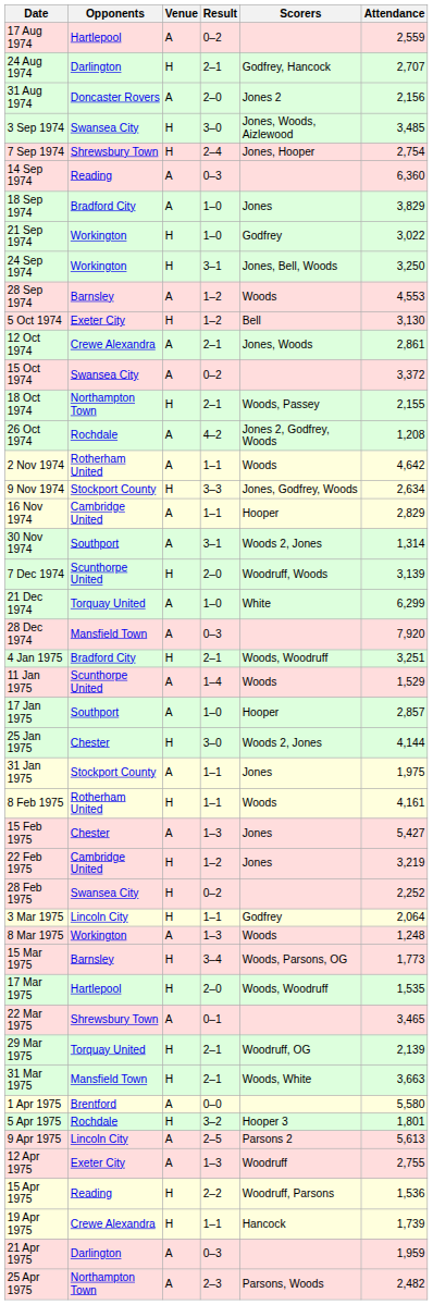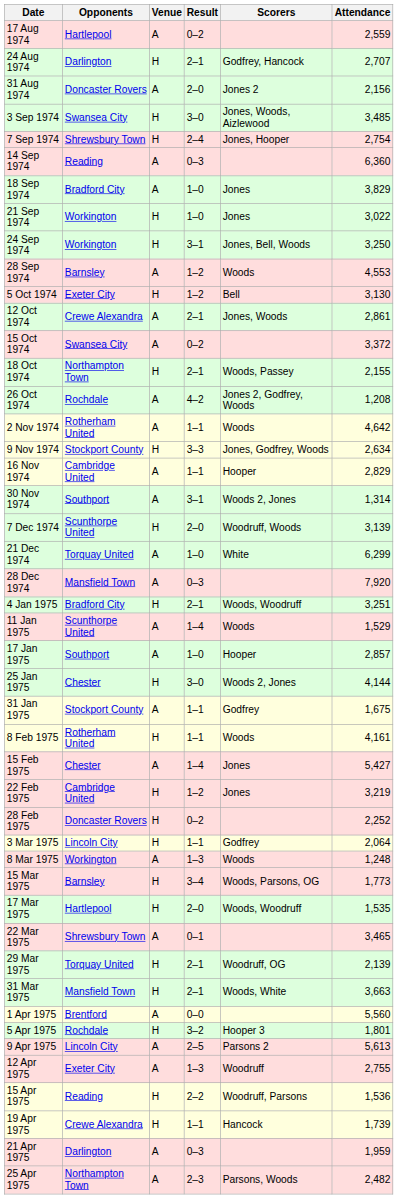 <table class="wikitable sortable">
 <tr>
 <th>Date</th>
 <th>Opponents</th>
 <th>Venue</th>
 <th>Result</th>
 <th>Scorers</th>
 <th>Attendance</th>
 </tr>
 <tr bgcolor="#ffdddd">
 <td>17 Aug 1974</td>
 <td><a href='#'>Hartlepool</a></td>
 <td>A</td>
 <td>0–2</td>
 <td></td>
 <td align="right">2,559</td>
 </tr>
 <tr bgcolor="#ddffdd">
 <td>24 Aug 1974</td>
 <td><a href='#'>Darlington</a></td>
 <td>H</td>
 <td>2–1</td>
 <td>Godfrey, Hancock</td>
 <td align="right">2,707</td>
 </tr>
 <tr bgcolor="#ddffdd">
 <td>31 Aug 1974</td>
 <td><a href='#'>Doncaster Rovers</a></td>
 <td>A</td>
 <td>2–0</td>
 <td>Jones 2</td>
 <td align="right">2,156</td>
 </tr>
 <tr bgcolor="#ddffdd">
 <td>3 Sep 1974</td>
 <td><a href='#'>Swansea City</a></td>
 <td>H</td>
 <td>3–0</td>
 <td>Jones, Woods, Aizlewood</td>
 <td align="right">3,485</td>
 </tr>
 <tr bgcolor="#ffdddd">
 <td>7 Sep 1974</td>
 <td><a href='#'>Shrewsbury Town</a></td>
 <td>H</td>
 <td>2–4</td>
 <td>Jones, Hooper</td>
 <td align="right">2,754</td>
 </tr>
 <tr bgcolor="#ffdddd">
 <td>14 Sep 1974</td>
 <td><a href='#'>Reading</a></td>
 <td>A</td>
 <td>0–3</td>
 <td></td>
 <td align="right">6,360</td>
 </tr>
 <tr bgcolor="#ddffdd">
 <td>18 Sep 1974</td>
 <td><a href='#'>Bradford City</a></td>
 <td>A</td>
 <td>1–0</td>
 <td>Jones</td>
 <td align="right">3,829</td>
 </tr>
 <tr bgcolor="#ddffdd">
 <td>21 Sep 1974</td>
 <td><a href='#'>Workington</a></td>
 <td>H</td>
 <td>1–0</td>
-<td>Godfrey</td>
+<td>Jones</td>
 <td align="right">3,022</td>
 </tr>
 <tr bgcolor="#ddffdd">
 <td>24 Sep 1974</td>
 <td><a href='#'>Workington</a></td>
 <td>H</td>
 <td>3–1</td>
 <td>Jones, Bell, Woods</td>
 <td align="right">3,250</td>
 </tr>
 <tr bgcolor="#ffdddd">
 <td>28 Sep 1974</td>
 <td><a href='#'>Barnsley</a></td>
 <td>A</td>
 <td>1–2</td>
 <td>Woods</td>
 <td align="right">4,553</td>
 </tr>
 <tr bgcolor="#ffdddd">
 <td>5 Oct 1974</td>
 <td><a href='#'>Exeter City</a></td>
 <td>H</td>
 <td>1–2</td>
 <td>Bell</td>
 <td align="right">3,130</td>
 </tr>
 <tr bgcolor="#ddffdd">
 <td>12 Oct 1974</td>
 <td><a href='#'>Crewe Alexandra</a></td>
 <td>A</td>
 <td>2–1</td>
 <td>Jones, Woods</td>
 <td align="right">2,861</td>
 </tr>
 <tr bgcolor="#ffdddd">
 <td>15 Oct 1974</td>
 <td><a href='#'>Swansea City</a></td>
 <td>A</td>
 <td>0–2</td>
 <td></td>
 <td align="right">3,372</td>
 </tr>
 <tr bgcolor="#ddffdd">
 <td>18 Oct 1974</td>
 <td><a href='#'>Northampton Town</a></td>
 <td>H</td>
 <td>2–1</td>
 <td>Woods, Passey</td>
 <td align="right">2,155</td>
 </tr>
 <tr bgcolor="#ddffdd">
 <td>26 Oct 1974</td>
 <td><a href='#'>Rochdale</a></td>
 <td>A</td>
 <td>4–2</td>
 <td>Jones 2, Godfrey, Woods</td>
 <td align="right">1,208</td>
 </tr>
 <tr bgcolor="#ffffdd">
 <td>2 Nov 1974</td>
 <td><a href='#'>Rotherham United</a></td>
 <td>A</td>
 <td>1–1</td>
 <td>Woods</td>
 <td align="right">4,642</td>
 </tr>
 <tr bgcolor="#ffffdd">
 <td>9 Nov 1974</td>
 <td><a href='#'>Stockport County</a></td>
 <td>H</td>
 <td>3–3</td>
 <td>Jones, Godfrey, Woods</td>
 <td align="right">2,634</td>
 </tr>
 <tr bgcolor="#ffffdd">
 <td>16 Nov 1974</td>
 <td><a href='#'>Cambridge United</a></td>
 <td>A</td>
 <td>1–1</td>
 <td>Hooper</td>
 <td align="right">2,829</td>
 </tr>
 <tr bgcolor="#ddffdd">
 <td>30 Nov 1974</td>
 <td><a href='#'>Southport</a></td>
 <td>A</td>
 <td>3–1</td>
 <td>Woods 2, Jones</td>
 <td align="right">1,314</td>
 </tr>
 <tr bgcolor="#ddffdd">
 <td>7 Dec 1974</td>
 <td><a href='#'>Scunthorpe United</a></td>
 <td>H</td>
 <td>2–0</td>
 <td>Woodruff, Woods</td>
 <td align="right">3,139</td>
 </tr>
 <tr bgcolor="#ddffdd">
 <td>21 Dec 1974</td>
 <td><a href='#'>Torquay United</a></td>
 <td>A</td>
 <td>1–0</td>
 <td>White</td>
 <td align="right">6,299</td>
 </tr>
 <tr bgcolor="#ffdddd">
 <td>28 Dec 1974</td>
 <td><a href='#'>Mansfield Town</a></td>
 <td>A</td>
 <td>0–3</td>
 <td></td>
 <td align="right">7,920</td>
 </tr>
 <tr bgcolor="#ddffdd">
 <td>4 Jan 1975</td>
 <td><a href='#'>Bradford City</a></td>
 <td>H</td>
 <td>2–1</td>
 <td>Woods, Woodruff</td>
 <td align="right">3,251</td>
 </tr>
 <tr bgcolor="#ffdddd">
 <td>11 Jan 1975</td>
 <td><a href='#'>Scunthorpe United</a></td>
 <td>A</td>
 <td>1–4</td>
 <td>Woods</td>
 <td align="right">1,529</td>
 </tr>
 <tr bgcolor="#ddffdd">
 <td>17 Jan 1975</td>
 <td><a href='#'>Southport</a></td>
 <td>A</td>
 <td>1–0</td>
 <td>Hooper</td>
 <td align="right">2,857</td>
 </tr>
 <tr bgcolor="#ddffdd">
 <td>25 Jan 1975</td>
 <td><a href='#'>Chester</a></td>
 <td>H</td>
 <td>3–0</td>
 <td>Woods 2, Jones</td>
 <td align="right">4,144</td>
 </tr>
 <tr bgcolor="#ffffdd">
 <td>31 Jan 1975</td>
 <td><a href='#'>Stockport County</a></td>
 <td>A</td>
 <td>1–1</td>
-<td>Jones</td>
-<td align="right">1,975</td>
+<td>Godfrey</td>
+<td align="right">1,675</td>
 </tr>
 <tr bgcolor="#ffffdd">
 <td>8 Feb 1975</td>
 <td><a href='#'>Rotherham United</a></td>
 <td>H</td>
 <td>1–1</td>
 <td>Woods</td>
 <td align="right">4,161</td>
 </tr>
 <tr bgcolor="#ffdddd">
 <td>15 Feb 1975</td>
 <td><a href='#'>Chester</a></td>
 <td>A</td>
-<td>1–3</td>
+<td>1–4</td>
 <td>Jones</td>
 <td align="right">5,427</td>
 </tr>
 <tr bgcolor="#ffdddd">
 <td>22 Feb 1975</td>
 <td><a href='#'>Cambridge United</a></td>
 <td>H</td>
 <td>1–2</td>
 <td>Jones</td>
 <td align="right">3,219</td>
 </tr>
 <tr bgcolor="#ffdddd">
 <td>28 Feb 1975</td>
-<td><a href='#'>Swansea City</a></td>
+<td><a href='#'>Doncaster Rovers</a></td>
 <td>H</td>
 <td>0–2</td>
 <td></td>
 <td align="right">2,252</td>
 </tr>
 <tr bgcolor="#ffffdd">
 <td>3 Mar 1975</td>
 <td><a href='#'>Lincoln City</a></td>
 <td>H</td>
 <td>1–1</td>
 <td>Godfrey</td>
 <td align="right">2,064</td>
 </tr>
 <tr bgcolor="#ffdddd">
 <td>8 Mar 1975</td>
 <td><a href='#'>Workington</a></td>
 <td>A</td>
 <td>1–3</td>
 <td>Woods</td>
 <td align="right">1,248</td>
 </tr>
 <tr bgcolor="#ffdddd">
 <td>15 Mar 1975</td>
 <td><a href='#'>Barnsley</a></td>
 <td>H</td>
 <td>3–4</td>
 <td>Woods, Parsons, OG</td>
 <td align="right">1,773</td>
 </tr>
 <tr bgcolor="#ddffdd">
 <td>17 Mar 1975</td>
 <td><a href='#'>Hartlepool</a></td>
 <td>H</td>
 <td>2–0</td>
 <td>Woods, Woodruff</td>
 <td align="right">1,535</td>
 </tr>
 <tr bgcolor="#ffdddd">
 <td>22 Mar 1975</td>
 <td><a href='#'>Shrewsbury Town</a></td>
 <td>A</td>
 <td>0–1</td>
 <td></td>
 <td align="right">3,465</td>
 </tr>
 <tr bgcolor="#ddffdd">
 <td>29 Mar 1975</td>
 <td><a href='#'>Torquay United</a></td>
 <td>H</td>
 <td>2–1</td>
 <td>Woodruff, OG</td>
 <td align="right">2,139</td>
 </tr>
 <tr bgcolor="#ddffdd">
 <td>31 Mar 1975</td>
 <td><a href='#'>Mansfield Town</a></td>
 <td>H</td>
 <td>2–1</td>
 <td>Woods, White</td>
 <td align="right">3,663</td>
 </tr>
 <tr bgcolor="#ffffdd">
 <td>1 Apr 1975</td>
 <td><a href='#'>Brentford</a></td>
 <td>A</td>
 <td>0–0</td>
 <td></td>
-<td align="right">5,580</td>
+<td align="right">5,560</td>
 </tr>
 <tr bgcolor="#ddffdd">
 <td>5 Apr 1975</td>
 <td><a href='#'>Rochdale</a></td>
 <td>H</td>
 <td>3–2</td>
 <td>Hooper 3</td>
 <td align="right">1,801</td>
 </tr>
 <tr bgcolor="#ffdddd">
 <td>9 Apr 1975</td>
 <td><a href='#'>Lincoln City</a></td>
 <td>A</td>
 <td>2–5</td>
 <td>Parsons 2</td>
 <td align="right">5,613</td>
 </tr>
 <tr bgcolor="#ffdddd">
 <td>12 Apr 1975</td>
 <td><a href='#'>Exeter City</a></td>
 <td>A</td>
 <td>1–3</td>
 <td>Woodruff</td>
 <td align="right">2,755</td>
 </tr>
 <tr bgcolor="#ffffdd">
 <td>15 Apr 1975</td>
 <td><a href='#'>Reading</a></td>
 <td>H</td>
 <td>2–2</td>
 <td>Woodruff, Parsons</td>
 <td align="right">1,536</td>
 </tr>
 <tr bgcolor="#ffffdd">
 <td>19 Apr 1975</td>
 <td><a href='#'>Crewe Alexandra</a></td>
 <td>H</td>
 <td>1–1</td>
 <td>Hancock</td>
 <td align="right">1,739</td>
 </tr>
 <tr bgcolor="#ffdddd">
 <td>21 Apr 1975</td>
 <td><a href='#'>Darlington</a></td>
 <td>A</td>
 <td>0–3</td>
 <td></td>
 <td align="right">1,959</td>
 </tr>
 <tr bgcolor="#ffdddd">
 <td>25 Apr 1975</td>
 <td><a href='#'>Northampton Town</a></td>
 <td>A</td>
 <td>2–3</td>
 <td>Parsons, Woods</td>
 <td align="right">2,482</td>
 </tr>
 </table>
